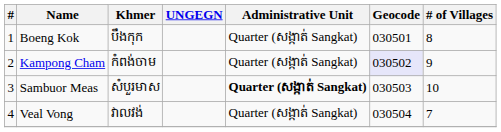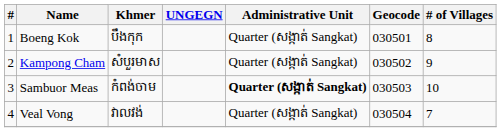 <table class="wikitable sortable">
 <tr>
 <th>#</th>
 <th>Name</th>
 <th>Khmer</th>
 <th><a href='#'>UNGEGN</a></th>
 <th>Administrative Unit</th>
 <th>Geocode</th>
 <th># of Villages</th>
 </tr>
 <tr>
 <td>1</td>
 <td>Boeng Kok</td>
 <td>បឹងកុក</td>
 <td></td>
 <td>Quarter (សង្កាត់ Sangkat)</td>
 <td>030501</td>
 <td>8</td>
 </tr>
 <tr>
 <td>2</td>
 <td><a href='#'>Kampong Cham</a></td>
-<td>កំពង់ចាម</td>
+<td>សំបួរមាស</td>
 <td></td>
 <td>Quarter (សង្កាត់ Sangkat)</td>
-<td style="background: lavender;">030502</td>
+<td>030502</td>
 <td>9</td>
 </tr>
 <tr>
 <td>3</td>
 <td>Sambuor Meas</td>
-<td>សំបួរមាស</td>
+<td>កំពង់ចាម</td>
 <td></td>
 <td><strong>Quarter (សង្កាត់ Sangkat)</strong></td>
 <td>030503</td>
 <td>10</td>
 </tr>
 <tr>
 <td>4</td>
 <td>Veal Vong</td>
 <td>វាលវង់</td>
 <td></td>
 <td>Quarter (សង្កាត់ Sangkat)</td>
 <td>030504</td>
 <td>7</td>
 </tr>
 <tr>
 </tr>
 </table>
